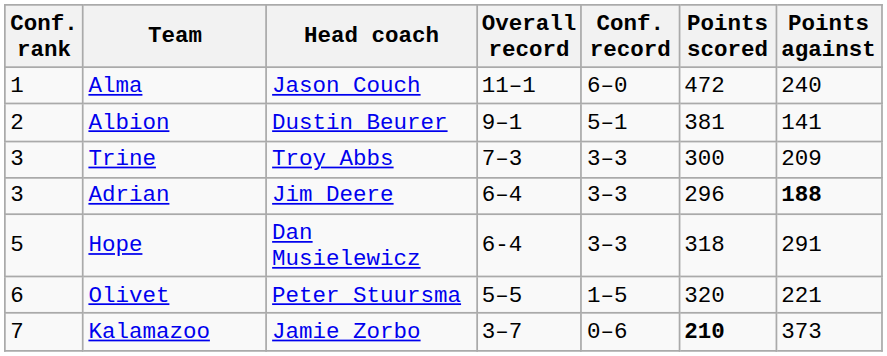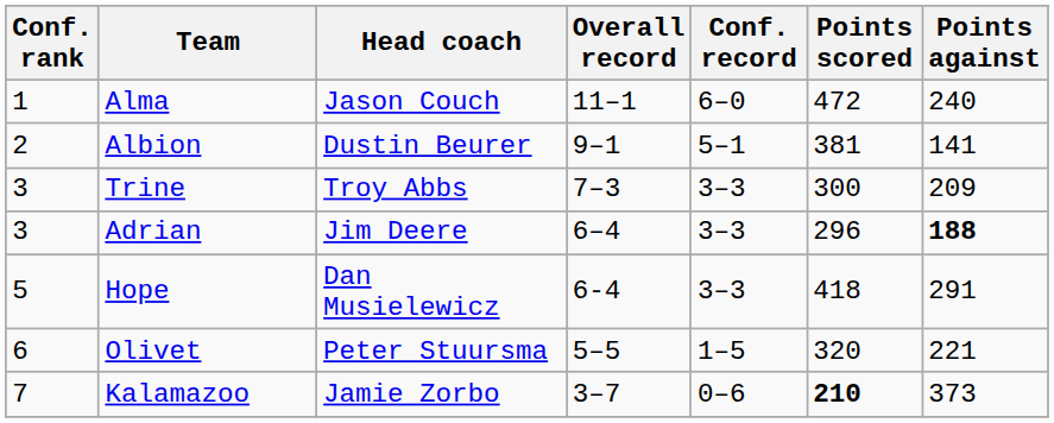 <table class="sortable wikitable">
 <tr>
 <th width="25">Conf. rank</th>
 <th width="100">Team</th>
 <th width="115">Head coach</th>
 <th width="50">Overall record</th>
 <th width="50">Conf. record</th>
 <th width="50">Points scored</th>
 <th width="50">Points against</th>
 </tr>
 <tr align="left" bgcolor="">
 <td>1</td>
 <td><a href='#'>Alma</a></td>
 <td><a href='#'>Jason Couch</a></td>
 <td>11–1</td>
 <td>6–0</td>
 <td>472</td>
 <td>240</td>
 </tr>
 <tr align="left" bgcolor="">
 <td>2</td>
 <td><a href='#'>Albion</a></td>
 <td><a href='#'>Dustin Beurer</a></td>
 <td>9–1</td>
 <td>5–1</td>
 <td>381</td>
 <td>141</td>
 </tr>
 <tr align="left" bgcolor="">
 <td>3</td>
 <td><a href='#'>Trine</a></td>
 <td><a href='#'>Troy Abbs</a></td>
 <td>7–3</td>
 <td>3–3</td>
 <td>300</td>
 <td>209</td>
 </tr>
 <tr align="left" bgcolor="">
 <td>3</td>
 <td><a href='#'>Adrian</a></td>
 <td><a href='#'>Jim Deere</a></td>
 <td>6–4</td>
 <td>3–3</td>
 <td>296</td>
 <td><strong>188</strong></td>
 </tr>
 <tr align="left" bgcolor="">
 <td>5</td>
 <td><a href='#'>Hope</a></td>
 <td><a href='#'>Dan Musielewicz</a></td>
 <td>6-4</td>
 <td>3–3</td>
-<td>318</td>
+<td>418</td>
 <td>291</td>
 </tr>
 <tr align="left" bgcolor="">
 <td>6</td>
 <td><a href='#'>Olivet</a></td>
 <td><a href='#'>Peter Stuursma</a></td>
 <td>5–5</td>
 <td>1–5</td>
 <td>320</td>
 <td>221</td>
 </tr>
 <tr align="left" bgcolor="">
 <td>7</td>
 <td><a href='#'>Kalamazoo</a></td>
 <td><a href='#'>Jamie Zorbo</a></td>
 <td>3–7</td>
 <td>0–6</td>
 <td><strong>210</strong></td>
 <td>373</td>
 </tr>
 </table>
